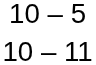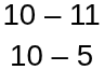 <table style="text-align:center">
 <tr>
 <th width=200></th>
 <th width=100></th>
 <th width=200></th>
 </tr>
 <tr>
+<td align=right></td>
+<td>10 – 11</td>
+<td align=left><strong></strong></td>
+</tr>
+<tr>
 <td align=right><strong></strong></td>
 <td>10 – 5</td>
 <td align=left></td>
 </tr>
-<tr>
-<td align=right></td>
-<td>10 – 11</td>
-<td align=left><strong></strong></td>
-</tr>
 </table>
